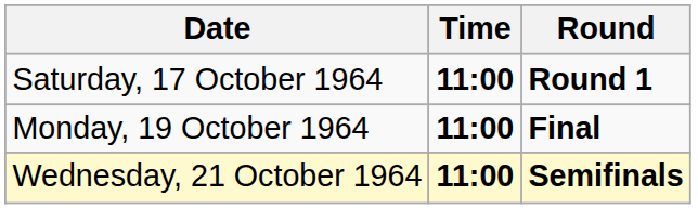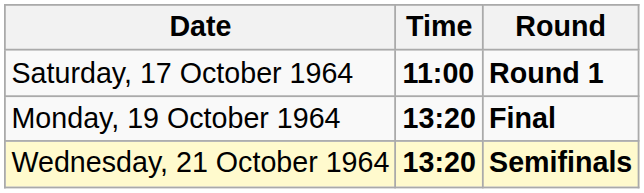 <table class="wikitable">
 <tr>
 <th>Date</th>
 <th>Time</th>
 <th>Round</th>
 </tr>
 <tr>
 <td>Saturday, 17 October 1964</td>
 <td><strong>11:00</strong></td>
 <td><strong>Round 1</strong></td>
 </tr>
 <tr>
 <td>Monday, 19 October 1964</td>
-<td><strong>11:00</strong></td>
+<td><strong>13:20</strong></td>
 <td><strong>Final</strong></td>
 </tr>
 <tr style=background:lemonchiffon>
 <td>Wednesday, 21 October 1964</td>
-<td><strong>11:00</strong></td>
+<td><strong>13:20</strong></td>
 <td><strong>Semifinals</strong></td>
 </tr>
 </table>
